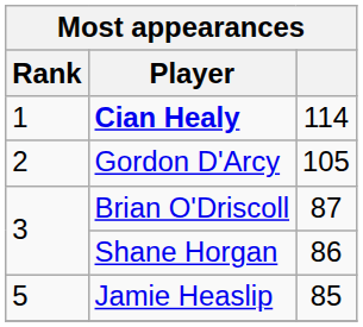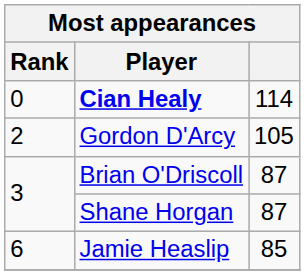 <table class="wikitable">
 <tr>
 <th colspan="8">Most appearances</th>
 </tr>
 <tr>
 <th>Rank</th>
 <th>Player</th>
 <th></th>
 </tr>
 <tr>
-<td>1</td>
+<td>0</td>
 <td><strong><a href='#'>Cian Healy</a></strong></td>
 <td align=center>114</td>
 </tr>
 <tr>
 <td>2</td>
 <td><a href='#'>Gordon D'Arcy</a></td>
 <td align=center>105</td>
 </tr>
 <tr>
 <td rowspan="2">3</td>
 <td><a href='#'>Brian O'Driscoll</a></td>
 <td align=center>87</td>
 </tr>
 <tr>
 <td><a href='#'>Shane Horgan</a></td>
-<td align=center>86</td>
+<td align=center>87</td>
 </tr>
 <tr>
-<td>5</td>
+<td>6</td>
 <td><a href='#'>Jamie Heaslip</a></td>
 <td align=center>85</td>
 </tr>
 <tr>
 </tr>
 </table>
